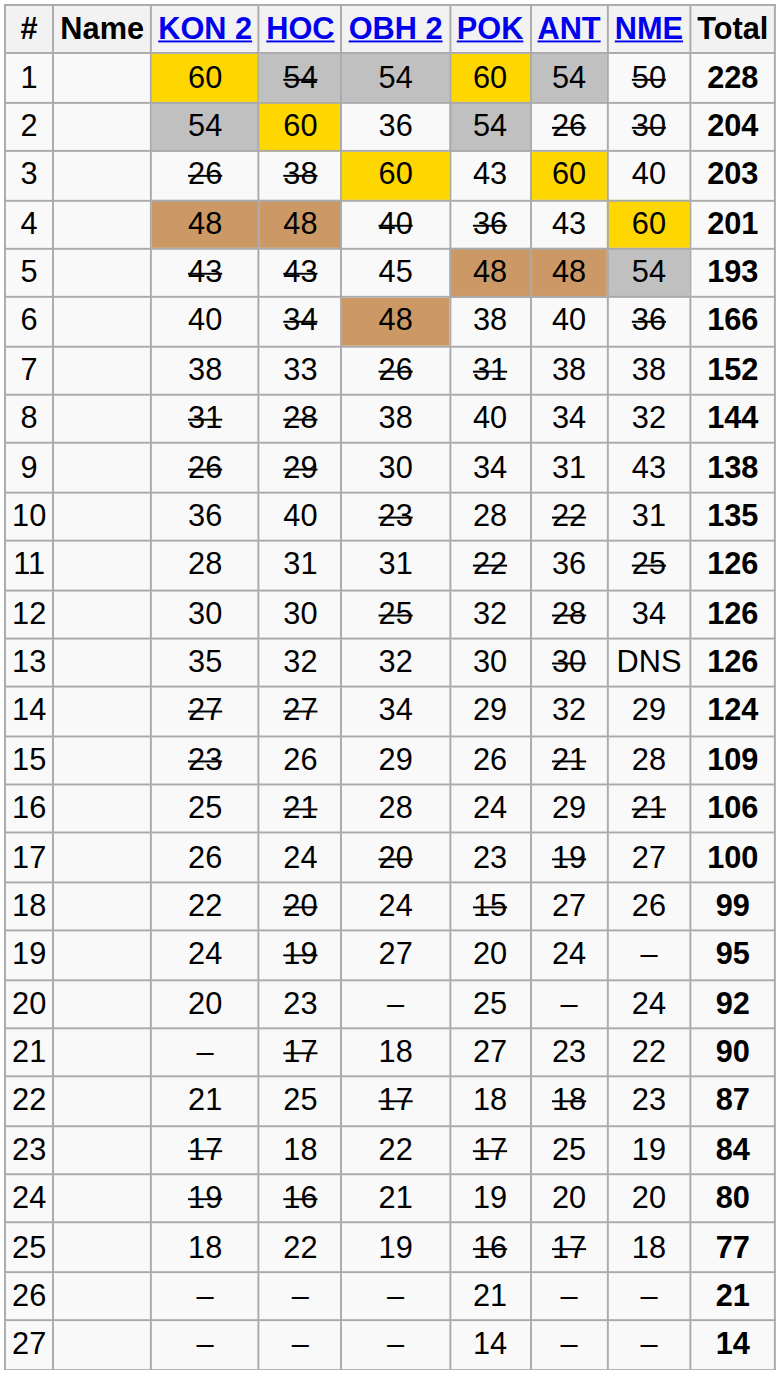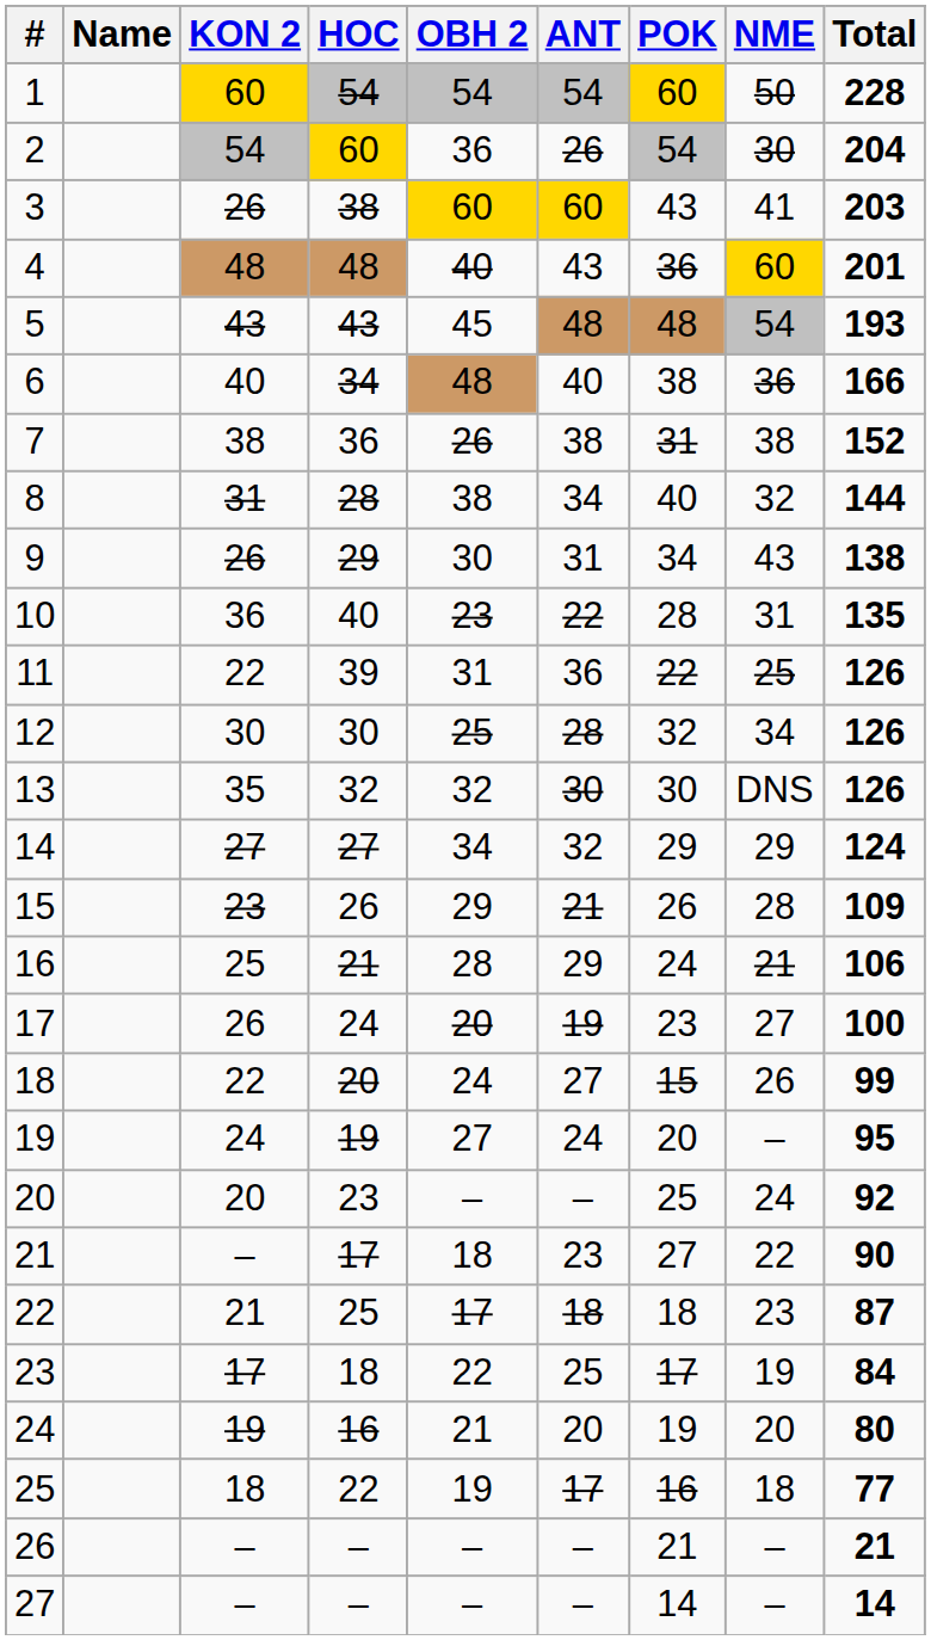 <table class="wikitable sortable" style="text-align:center;">
 <tr>
 <th>#</th>
 <th>Name</th>
 <th><a href='#'>KON 2</a></th>
 <th><a href='#'>HOC</a></th>
 <th><a href='#'>OBH 2</a></th>
+<th><a href='#'>ANT</a></th>
 <th><a href='#'>POK</a></th>
-<th><a href='#'>ANT</a></th>
 <th><a href='#'>NME</a></th>
 <th><strong>Total</strong></th>
 </tr>
 <tr>
 <td>1</td>
 <td align="left"></td>
 <td bgcolor="gold">60</td>
 <td bgcolor="silver"><s>54</s></td>
 <td bgcolor="silver">54</td>
+<td bgcolor="silver">54</td>
 <td bgcolor="gold">60</td>
-<td bgcolor="silver">54</td>
 <td><s>50</s></td>
 <td><strong>228</strong></td>
 </tr>
 <tr>
 <td>2</td>
 <td align="left"></td>
 <td bgcolor="silver">54</td>
 <td bgcolor="gold">60</td>
 <td>36</td>
+<td><s>26</s></td>
 <td bgcolor="silver">54</td>
-<td><s>26</s></td>
 <td><s>30</s></td>
 <td><strong>204</strong></td>
 </tr>
 <tr>
 <td>3</td>
 <td align="left"></td>
 <td><s>26</s></td>
 <td><s>38</s></td>
 <td bgcolor="gold">60</td>
+<td bgcolor="gold">60</td>
 <td>43</td>
-<td bgcolor="gold">60</td>
-<td>40</td>
+<td>41</td>
 <td><strong>203</strong></td>
 </tr>
 <tr>
 <td>4</td>
 <td align="left"></td>
 <td bgcolor="CC9966">48</td>
 <td bgcolor="CC9966">48</td>
 <td><s>40</s></td>
+<td>43</td>
 <td><s>36</s></td>
-<td>43</td>
 <td bgcolor="gold">60</td>
 <td><strong>201</strong></td>
 </tr>
 <tr>
 <td>5</td>
 <td align="left"></td>
 <td><s>43</s></td>
 <td><s>43</s></td>
 <td>45</td>
 <td bgcolor="CC9966">48</td>
 <td bgcolor="CC9966">48</td>
 <td bgcolor="silver">54</td>
 <td><strong>193</strong></td>
 </tr>
 <tr>
 <td>6</td>
 <td align="left"></td>
 <td>40</td>
 <td><s>34</s></td>
 <td bgcolor="CC9966">48</td>
+<td>40</td>
 <td>38</td>
-<td>40</td>
 <td><s>36</s></td>
 <td><strong>166</strong></td>
 </tr>
 <tr>
 <td>7</td>
 <td align="left"></td>
 <td>38</td>
-<td>33</td>
+<td>36</td>
 <td><s>26</s></td>
+<td>38</td>
 <td><s>31</s></td>
-<td>38</td>
 <td>38</td>
 <td><strong>152</strong></td>
 </tr>
 <tr>
 <td>8</td>
 <td align="left"></td>
 <td><s>31</s></td>
 <td><s>28</s></td>
 <td>38</td>
+<td>34</td>
 <td>40</td>
-<td>34</td>
 <td>32</td>
 <td><strong>144</strong></td>
 </tr>
 <tr>
 <td>9</td>
 <td align="left"></td>
 <td><s>26</s></td>
 <td><s>29</s></td>
 <td>30</td>
+<td>31</td>
 <td>34</td>
-<td>31</td>
 <td>43</td>
 <td><strong>138</strong></td>
 </tr>
 <tr>
 <td>10</td>
 <td align="left"></td>
 <td>36</td>
 <td>40</td>
 <td><s>23</s></td>
+<td><s>22</s></td>
 <td>28</td>
-<td><s>22</s></td>
 <td>31</td>
 <td><strong>135</strong></td>
 </tr>
 <tr>
 <td>11</td>
 <td align="left"></td>
-<td>28</td>
+<td>22</td>
+<td>39</td>
 <td>31</td>
-<td>31</td>
+<td>36</td>
 <td><s>22</s></td>
-<td>36</td>
 <td><s>25</s></td>
 <td><strong>126</strong></td>
 </tr>
 <tr>
 <td>12</td>
 <td align="left"></td>
 <td>30</td>
 <td>30</td>
 <td><s>25</s></td>
+<td><s>28</s></td>
 <td>32</td>
-<td><s>28</s></td>
 <td>34</td>
 <td><strong>126</strong></td>
 </tr>
 <tr>
 <td>13</td>
 <td align="left"></td>
 <td>35</td>
 <td>32</td>
 <td>32</td>
+<td><s>30</s></td>
 <td>30</td>
-<td><s>30</s></td>
 <td>DNS</td>
 <td><strong>126</strong></td>
 </tr>
 <tr>
 <td>14</td>
 <td align="left"></td>
 <td><s>27</s></td>
 <td><s>27</s></td>
 <td>34</td>
+<td>32</td>
 <td>29</td>
-<td>32</td>
 <td>29</td>
 <td><strong>124</strong></td>
 </tr>
 <tr>
 <td>15</td>
 <td align="left"></td>
 <td><s>23</s></td>
 <td>26</td>
 <td>29</td>
+<td><s>21</s></td>
 <td>26</td>
-<td><s>21</s></td>
 <td>28</td>
 <td><strong>109</strong></td>
 </tr>
 <tr>
 <td>16</td>
 <td align="left"></td>
 <td>25</td>
 <td><s>21</s></td>
 <td>28</td>
+<td>29</td>
 <td>24</td>
-<td>29</td>
 <td><s>21</s></td>
 <td><strong>106</strong></td>
 </tr>
 <tr>
 <td>17</td>
 <td align="left"></td>
 <td>26</td>
 <td>24</td>
 <td><s>20</s></td>
+<td><s>19</s></td>
 <td>23</td>
-<td><s>19</s></td>
 <td>27</td>
 <td><strong>100</strong></td>
 </tr>
 <tr>
 <td>18</td>
 <td align="left"></td>
 <td>22</td>
 <td><s>20</s></td>
 <td>24</td>
+<td>27</td>
 <td><s>15</s></td>
-<td>27</td>
 <td>26</td>
 <td><strong>99</strong></td>
 </tr>
 <tr>
 <td>19</td>
 <td align="left"></td>
 <td>24</td>
 <td><s>19</s></td>
 <td>27</td>
+<td>24</td>
 <td>20</td>
-<td>24</td>
 <td>–</td>
 <td><strong>95</strong></td>
 </tr>
 <tr>
 <td>20</td>
 <td align="left"></td>
 <td>20</td>
 <td>23</td>
 <td>–</td>
+<td>–</td>
 <td>25</td>
-<td>–</td>
 <td>24</td>
 <td><strong>92</strong></td>
 </tr>
 <tr>
 <td>21</td>
 <td align="left"></td>
 <td>–</td>
 <td><s>17</s></td>
 <td>18</td>
+<td>23</td>
 <td>27</td>
-<td>23</td>
 <td>22</td>
 <td><strong>90</strong></td>
 </tr>
 <tr>
 <td>22</td>
 <td align="left"></td>
 <td>21</td>
 <td>25</td>
 <td><s>17</s></td>
+<td><s>18</s></td>
 <td>18</td>
-<td><s>18</s></td>
 <td>23</td>
 <td><strong>87</strong></td>
 </tr>
 <tr>
 <td>23</td>
 <td align="left"></td>
 <td><s>17</s></td>
 <td>18</td>
 <td>22</td>
+<td>25</td>
 <td><s>17</s></td>
-<td>25</td>
 <td>19</td>
 <td><strong>84</strong></td>
 </tr>
 <tr>
 <td>24</td>
 <td align="left"></td>
 <td><s>19</s></td>
 <td><s>16</s></td>
 <td>21</td>
+<td>20</td>
 <td>19</td>
-<td>20</td>
 <td>20</td>
 <td><strong>80</strong></td>
 </tr>
 <tr>
 <td>25</td>
 <td align="left"></td>
 <td>18</td>
 <td>22</td>
 <td>19</td>
+<td><s>17</s></td>
 <td><s>16</s></td>
-<td><s>17</s></td>
 <td>18</td>
 <td><strong>77</strong></td>
 </tr>
 <tr>
 <td>26</td>
 <td align="left"></td>
 <td>–</td>
 <td>–</td>
 <td>–</td>
+<td>–</td>
 <td>21</td>
-<td>–</td>
 <td>–</td>
 <td><strong>21</strong></td>
 </tr>
 <tr>
 <td>27</td>
 <td align="left"></td>
 <td>–</td>
 <td>–</td>
 <td>–</td>
+<td>–</td>
 <td>14</td>
-<td>–</td>
 <td>–</td>
 <td><strong>14</strong></td>
 </tr>
 </table>
